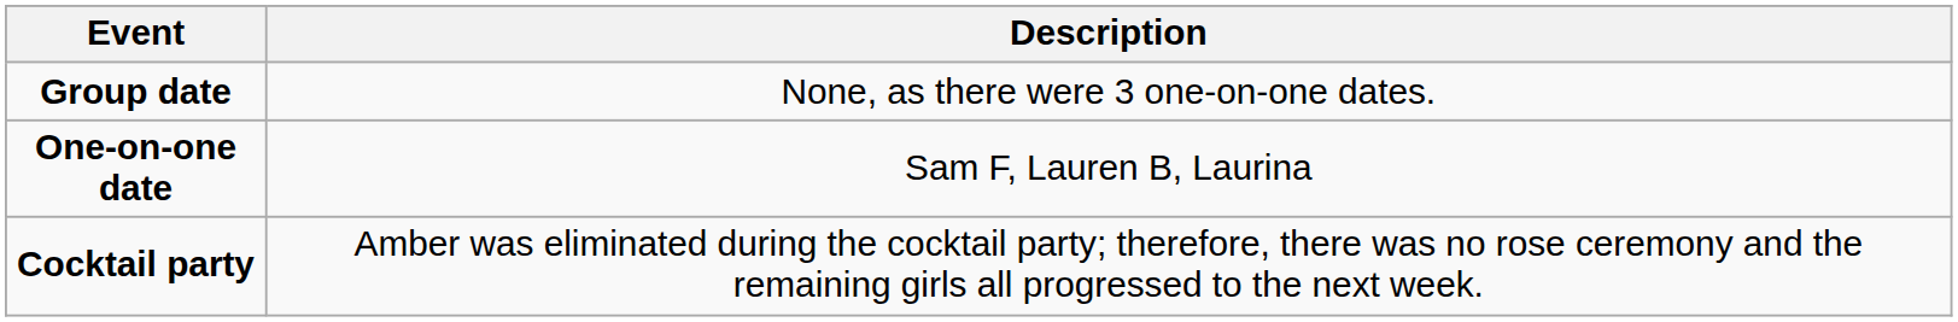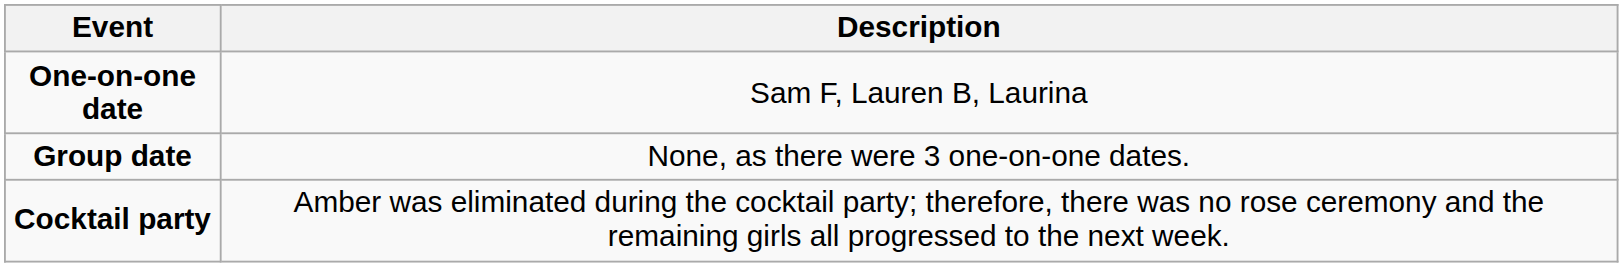 <table class="wikitable sortable" style="text-align:center;">
 <tr>
 <th>Event</th>
 <th>Description</th>
 </tr>
 <tr>
+<td><strong>One-on-one date</strong></td>
+<td>Sam F, Lauren B, Laurina</td>
+</tr>
+<tr>
 <td><strong>Group date</strong></td>
 <td>None, as there were 3 one-on-one dates.</td>
-</tr>
-<tr>
-<td><strong>One-on-one date</strong></td>
-<td>Sam F, Lauren B, Laurina</td>
 </tr>
 <tr>
 <td><strong>Cocktail party</strong></td>
 <td>Amber was eliminated during the cocktail party; therefore, there was no rose ceremony and the remaining girls all progressed to the next week.</td>
 </tr>
 </table>
